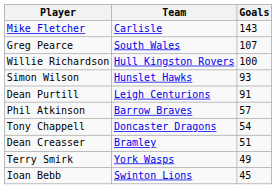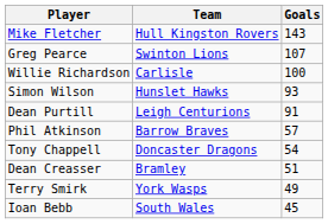 <table class="wikitable" style="text-align:centre;">
 <tr>
 <th>Player</th>
 <th>Team</th>
 <th>Goals</th>
 </tr>
 <tr>
 <td><a href='#'>Mike Fletcher</a></td>
-<td><a href='#'>Carlisle</a></td>
+<td><a href='#'>Hull Kingston Rovers</a></td>
 <td>143</td>
 </tr>
 <tr>
 <td>Greg Pearce</td>
-<td><a href='#'>South Wales</a></td>
+<td><a href='#'>Swinton Lions</a></td>
 <td>107</td>
 </tr>
 <tr>
 <td>Willie Richardson</td>
-<td><a href='#'>Hull Kingston Rovers</a></td>
+<td><a href='#'>Carlisle</a></td>
 <td>100</td>
 </tr>
 <tr>
 <td>Simon Wilson</td>
 <td><a href='#'>Hunslet Hawks</a></td>
 <td>93</td>
 </tr>
 <tr>
 <td>Dean Purtill</td>
 <td><a href='#'>Leigh Centurions</a></td>
 <td>91</td>
 </tr>
 <tr>
 <td>Phil Atkinson</td>
 <td><a href='#'>Barrow Braves</a></td>
 <td>57</td>
 </tr>
 <tr>
 <td>Tony Chappell</td>
 <td><a href='#'>Doncaster Dragons</a></td>
 <td>54</td>
 </tr>
 <tr>
 <td>Dean Creasser</td>
 <td><a href='#'>Bramley</a></td>
 <td>51</td>
 </tr>
 <tr>
 <td>Terry Smirk</td>
 <td><a href='#'>York Wasps</a></td>
 <td>49</td>
 </tr>
 <tr>
 <td>Ioan Bebb</td>
-<td><a href='#'>Swinton Lions</a></td>
+<td><a href='#'>South Wales</a></td>
 <td>45</td>
 </tr>
 </table>
